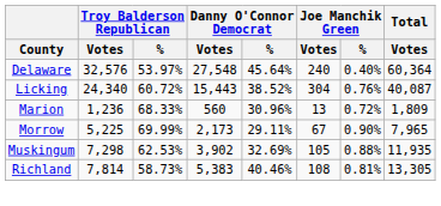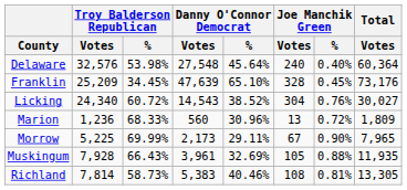 <table class="wikitable sortable" style="text-align:center">
 <tr>
 <th></th>
 <th colspan="2" style="text-align:center;"><a href='#'>Troy Balderson</a><br><a href='#'>Republican</a></th>
 <th colspan="2" style="text-align:center;">Danny O'Connor<br><a href='#'>Democrat</a></th>
 <th colspan="2" style="text-align:center;">Joe Manchik<br><a href='#'>Green</a></th>
 <th style="text-align:center;">Total</th>
 </tr>
 <tr>
 <th style="text-align:center;">County</th>
 <th style="text-align:center;" data-sort-type="number">Votes</th>
 <th style="text-align:center;" data-sort-type="number">%</th>
 <th style="text-align:center;" data-sort-type="number">Votes</th>
 <th style="text-align:center;" data-sort-type="number">%</th>
 <th style="text-align:center;" data-sort-type="number">Votes</th>
 <th style="text-align:center;" data-sort-type="number">%</th>
 <th style="text-align:center;" data-sort-type="number">Votes</th>
 </tr>
 <tr>
 <td style="text-align:center;"><a href='#'>Delaware</a></td>
 <td>32,576</td>
-<td>53.97%</td>
+<td>53.98%</td>
 <td>27,548</td>
 <td>45.64%</td>
 <td>240</td>
 <td>0.40%</td>
 <td>60,364</td>
 </tr>
 <tr>
+<td style="text-align:center;"><a href='#'>Franklin</a></td>
+<td>25,209</td>
+<td>34.45%</td>
+<td>47,639</td>
+<td>65.10%</td>
+<td>328</td>
+<td>0.45%</td>
+<td>73,176</td>
+</tr>
+<tr>
 <td style="text-align:center;"><a href='#'>Licking</a></td>
 <td>24,340</td>
 <td>60.72%</td>
-<td>15,443</td>
+<td>14,543</td>
 <td>38.52%</td>
 <td>304</td>
 <td>0.76%</td>
-<td>40,087</td>
+<td>30,027</td>
 </tr>
 <tr>
 <td style="text-align:center;"><a href='#'>Marion</a></td>
 <td>1,236</td>
 <td>68.33%</td>
 <td>560</td>
 <td>30.96%</td>
 <td>13</td>
 <td>0.72%</td>
 <td>1,809</td>
 </tr>
 <tr>
 <td style="text-align:center;"><a href='#'>Morrow</a></td>
 <td>5,225</td>
 <td>69.99%</td>
 <td>2,173</td>
 <td>29.11%</td>
 <td>67</td>
 <td>0.90%</td>
 <td>7,965</td>
 </tr>
 <tr>
 <td style="text-align:center;"><a href='#'>Muskingum</a></td>
-<td>7,298</td>
-<td>62.53%</td>
-<td>3,902</td>
+<td>7,928</td>
+<td>66.43%</td>
+<td>3,961</td>
 <td>32.69%</td>
 <td>105</td>
 <td>0.88%</td>
 <td>11,935</td>
 </tr>
 <tr>
 <td style="text-align:center;"><a href='#'>Richland</a></td>
 <td>7,814</td>
 <td>58.73%</td>
 <td>5,383</td>
 <td>40.46%</td>
 <td>108</td>
 <td>0.81%</td>
 <td>13,305</td>
 </tr>
 </table>
